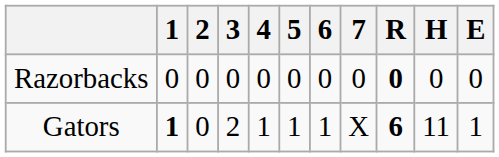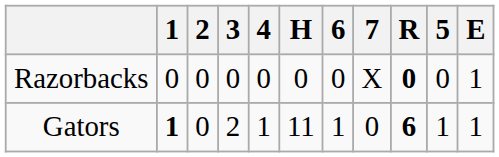 <table align = right border="2" cellpadding="4" cellspacing="0" style="margin: 1em 1em 1em 1em; background: #F9F9F9; border: 1px #aaa solid; border-collapse: collapse;">
 <tr align=center style="background: #F2F2F2;">
 <th></th>
 <th>1</th>
 <th>2</th>
 <th>3</th>
 <th>4</th>
-<th>5</th>
+<th>H</th>
 <th>6</th>
 <th>7</th>
 <th>R</th>
-<th>H</th>
+<th>5</th>
 <th>E</th>
 </tr>
 <tr align=center>
 <td>Razorbacks</td>
 <td>0</td>
 <td>0</td>
 <td>0</td>
 <td>0</td>
 <td>0</td>
 <td>0</td>
-<td>0</td>
+<td>X</td>
 <td><strong>0</strong></td>
 <td>0</td>
-<td>0</td>
+<td>1</td>
 </tr>
 <tr align=center>
 <td>Gators</td>
 <td><strong>1</strong></td>
 <td>0</td>
 <td>2</td>
 <td>1</td>
+<td>11</td>
 <td>1</td>
+<td>0</td>
+<td><strong>6</strong></td>
 <td>1</td>
-<td>X</td>
-<td><strong>6</strong></td>
-<td>11</td>
 <td>1</td>
 </tr>
 </table>
